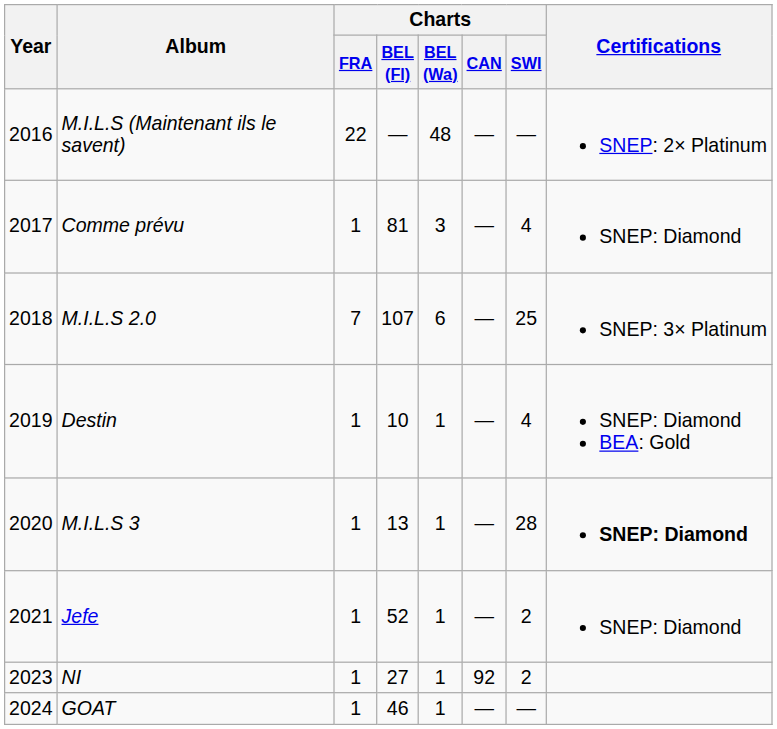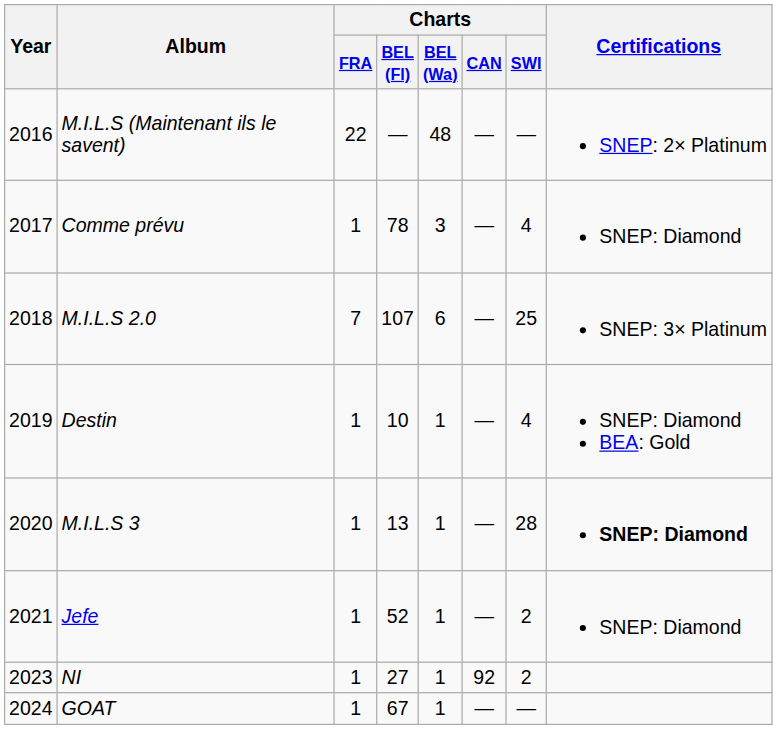 <table class="wikitable">
 <tr>
 <th scope="col" rowspan="2">Year</th>
 <th scope="col" rowspan="2" style="width:220px;">Album</th>
 <th scope="col" colspan="5">Charts</th>
 <th scope="col" rowspan="2"><a href='#'>Certifications</a></th>
 </tr>
 <tr>
 <th scope="col" width="20"><small><a href='#'>FRA</a><br></small></th>
 <th scope="col" width="20"><small><a href='#'>BEL<br>(Fl)</a><br></small></th>
 <th scope="col" width="20"><small><a href='#'>BEL<br>(Wa)</a><br></small></th>
 <th scope="col" width="20"><small><a href='#'>CAN</a></small><br></th>
 <th scope="col" width="20"><small><a href='#'>SWI</a><br></small></th>
 </tr>
 <tr>
 <td style="text-align:center;">2016</td>
 <td><em>M.I.L.S (Maintenant ils le savent)</em></td>
 <td style="text-align:center;">22</td>
 <td style="text-align:center;">—</td>
 <td style="text-align:center;">48</td>
 <td style="text-align:center;">—</td>
 <td style="text-align:center;">—</td>
 <td><br><ul><li><a href='#'>SNEP</a>: 2× Platinum</li></ul></td>
 </tr>
 <tr>
 <td style="text-align:center;">2017</td>
 <td><em>Comme prévu</em></td>
 <td style="text-align:center;">1</td>
-<td style="text-align:center;">81</td>
+<td style="text-align:center;">78</td>
 <td style="text-align:center;">3</td>
 <td style="text-align:center;">—</td>
 <td style="text-align:center;">4</td>
 <td><br><ul><li>SNEP: Diamond</li></ul></td>
 </tr>
 <tr>
 <td style="text-align:center;">2018</td>
 <td><em>M.I.L.S 2.0</em></td>
 <td style="text-align:center;">7</td>
 <td style="text-align:center;">107</td>
 <td style="text-align:center;">6</td>
 <td style="text-align:center;">—</td>
 <td style="text-align:center;">25</td>
 <td><br><ul><li>SNEP: 3× Platinum</li></ul></td>
 </tr>
 <tr>
 <td style="text-align:center;">2019</td>
 <td><em>Destin</em></td>
 <td style="text-align:center;">1</td>
 <td style="text-align:center;">10</td>
 <td style="text-align:center;">1</td>
 <td style="text-align:center;">—</td>
 <td style="text-align:center;">4</td>
 <td><br><ul><li>SNEP: Diamond</li><li><a href='#'>BEA</a>: Gold</li></ul></td>
 </tr>
 <tr>
 <td style="text-align:center;">2020</td>
 <td><em>M.I.L.S 3</em></td>
 <td style="text-align:center;">1</td>
 <td style="text-align:center;">13</td>
 <td style="text-align:center;">1</td>
 <td style="text-align:center;">—</td>
 <td style="text-align:center;">28</td>
 <td><strong><br><ul><li>SNEP: Diamond</li></ul></strong></td>
 </tr>
 <tr>
 <td style="text-align:center;">2021</td>
 <td><em><a href='#'>Jefe</a></em></td>
 <td style="text-align:center;">1</td>
 <td style="text-align:center;">52</td>
 <td style="text-align:center;">1</td>
 <td style="text-align:center;">—</td>
 <td style="text-align:center;">2</td>
 <td><br><ul><li>SNEP: Diamond</li></ul></td>
 </tr>
 <tr>
 <td style="text-align:center;">2023</td>
 <td><em>NI</em></td>
 <td style="text-align:center;">1</td>
 <td style="text-align:center;">27</td>
 <td style="text-align:center;">1</td>
 <td style="text-align:center;">92</td>
 <td style="text-align:center;">2</td>
 <td></td>
 </tr>
 <tr>
 <td style="text-align:center;">2024</td>
 <td><em>GOAT</em><br></td>
 <td style="text-align:center;">1</td>
-<td style="text-align:center;">46</td>
+<td style="text-align:center;">67</td>
 <td style="text-align:center;">1</td>
 <td style="text-align:center;">—</td>
 <td style="text-align:center;">—</td>
 <td></td>
 </tr>
 </table>
